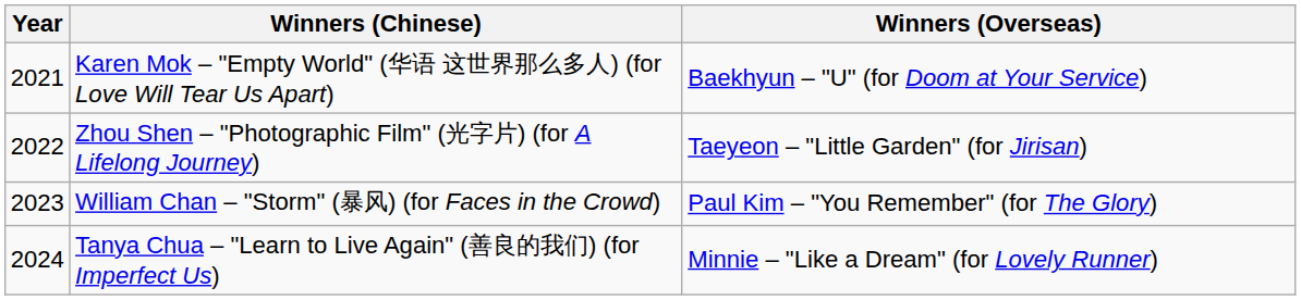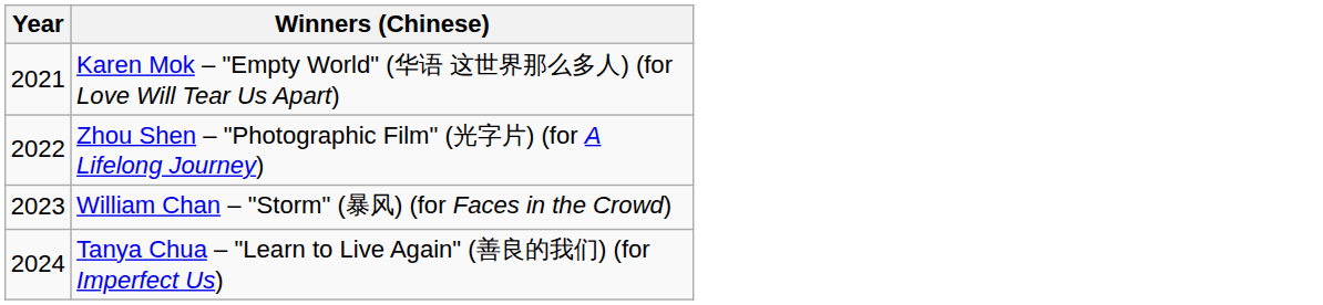 <table class="wikitable">
 <tr>
 <th>Year</th>
 <th style="width:25em;">Winners (Chinese)</th>
-<th style="width:25em;">Winners (Overseas)</th>
 </tr>
 <tr>
 <td>2021</td>
 <td><a href='#'>Karen Mok</a> – "Empty World" (华语 这世界那么多人) (for <em>Love Will Tear Us Apart</em>)</td>
-<td><a href='#'>Baekhyun</a> – "U" (for <em><a href='#'>Doom at Your Service</a></em>)</td>
 </tr>
 <tr>
 <td>2022</td>
 <td><a href='#'>Zhou Shen</a> – "Photographic Film" (光字片) (for <em><a href='#'>A Lifelong Journey</a></em>)</td>
-<td><a href='#'>Taeyeon</a> – "Little Garden" (for <a href='#'><em>Jirisan</em></a>)</td>
 </tr>
 <tr>
 <td>2023</td>
 <td><a href='#'>William Chan</a> – "Storm" (暴风) (for <em>Faces in the Crowd</em>)</td>
-<td><a href='#'>Paul Kim</a> – "You Remember" (for <em><a href='#'>The Glory</a></em>)</td>
 </tr>
 <tr>
 <td>2024</td>
 <td><a href='#'>Tanya Chua</a> – "Learn to Live Again" (善良的我们) (for <em><a href='#'>Imperfect Us</a></em>)</td>
-<td><a href='#'>Minnie</a> – "Like a Dream" (for <em><a href='#'>Lovely Runner</a></em>)</td>
 </tr>
 </table>
